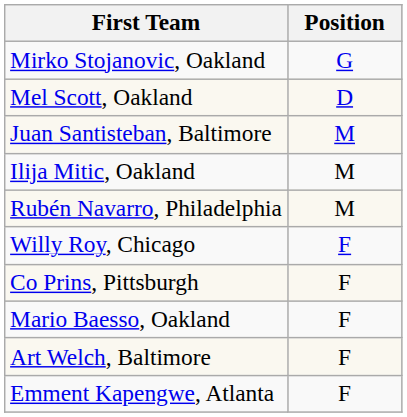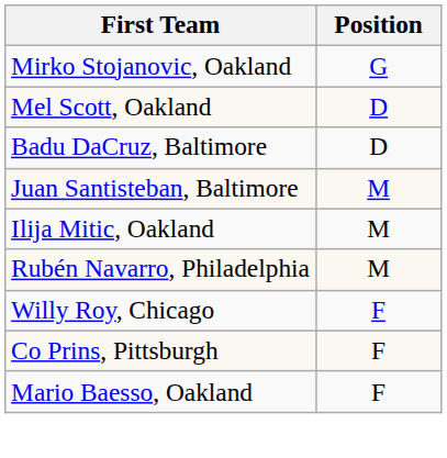 <table class="wikitable">
 <tr>
 <th>First Team</th>
 <th>  Position  </th>
 </tr>
 <tr>
 <td><a href='#'>Mirko Stojanovic</a>, Oakland</td>
 <td align=center><a href='#'>G</a></td>
 </tr>
 <tr bgcolor=#FAF8F0>
 <td><a href='#'>Mel Scott</a>, Oakland</td>
 <td align=center><a href='#'>D</a></td>
+</tr>
+<tr>
+<td><a href='#'>Badu DaCruz</a>, Baltimore</td>
+<td align=center>D</td>
 </tr>
 <tr bgcolor=#FAF8F0>
 <td><a href='#'>Juan Santisteban</a>, Baltimore</td>
 <td align=center><a href='#'>M</a></td>
 </tr>
 <tr>
 <td><a href='#'>Ilija Mitic</a>, Oakland</td>
 <td align=center>M</td>
 </tr>
 <tr bgcolor=#FAF8F0>
 <td><a href='#'>Rubén Navarro</a>, Philadelphia</td>
 <td align=center>M</td>
 </tr>
 <tr>
 <td><a href='#'>Willy Roy</a>, Chicago</td>
 <td align=center><a href='#'>F</a></td>
 </tr>
 <tr bgcolor=#FAF8F0>
 <td><a href='#'>Co Prins</a>, Pittsburgh</td>
 <td align=center>F</td>
 </tr>
 <tr>
 <td><a href='#'>Mario Baesso</a>, Oakland</td>
 <td align=center>F</td>
 </tr>
-<tr bgcolor=#FAF8F0>
-<td><a href='#'>Art Welch</a>, Baltimore</td>
-<td align=center>F</td>
-</tr>
-<tr>
-<td><a href='#'>Emment Kapengwe</a>, Atlanta</td>
-<td align=center>F</td>
-</tr>
 </table>
